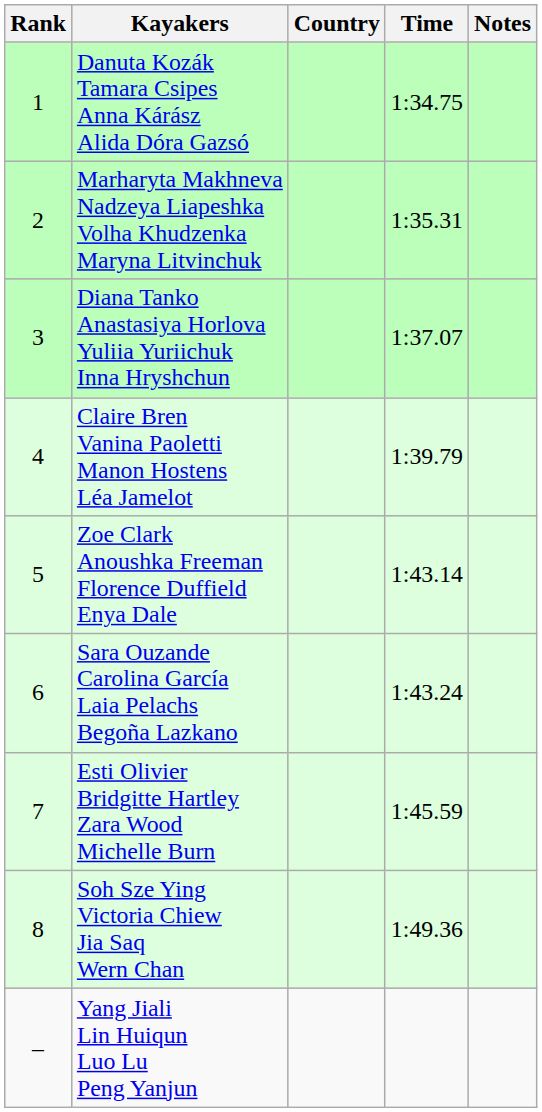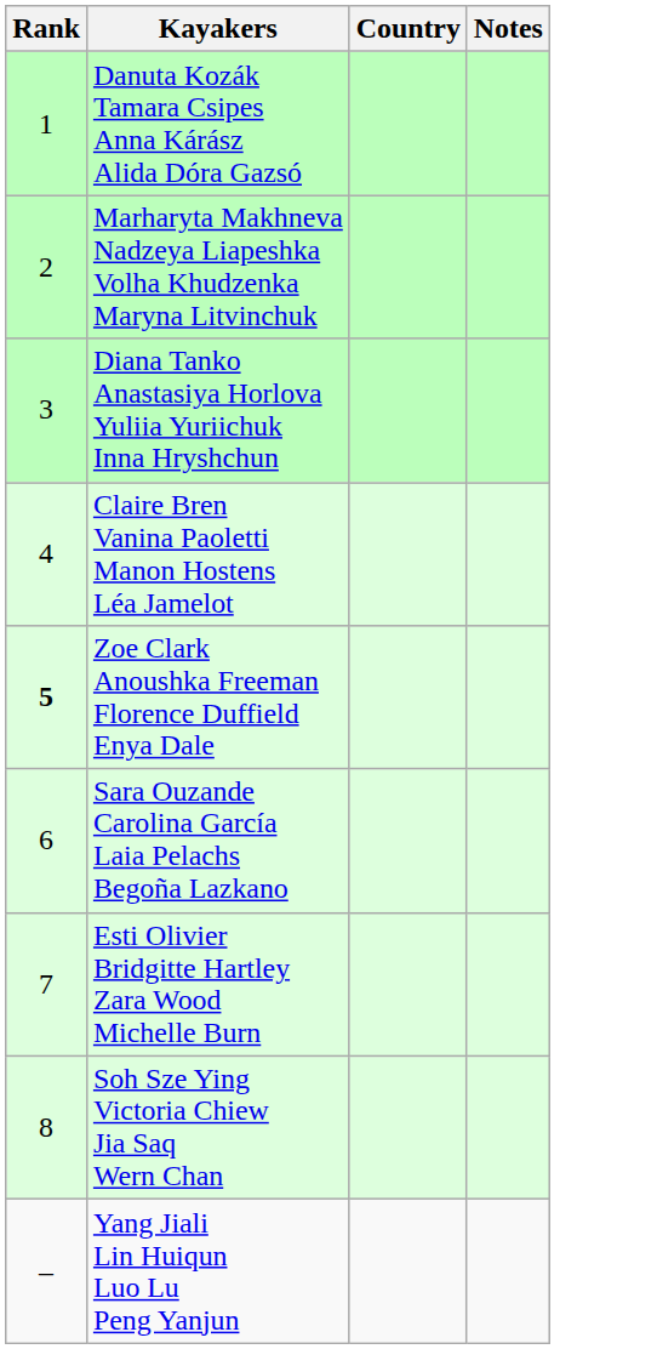 <table class="wikitable" style="text-align:center">
 <tr>
 <th>Rank</th>
 <th>Kayakers</th>
 <th>Country</th>
-<th>Time</th>
 <th>Notes</th>
 </tr>
 <tr bgcolor=bbffbb>
 <td>1</td>
 <td align="left"><a href='#'>Danuta Kozák</a><br><a href='#'>Tamara Csipes</a><br><a href='#'>Anna Kárász</a><br><a href='#'>Alida Dóra Gazsó</a></td>
 <td align="left"></td>
-<td>1:34.75</td>
 <td></td>
 </tr>
 <tr bgcolor=bbffbb>
 <td>2</td>
 <td align="left"><a href='#'>Marharyta Makhneva</a><br><a href='#'>Nadzeya Liapeshka</a><br><a href='#'>Volha Khudzenka</a><br><a href='#'>Maryna Litvinchuk</a></td>
 <td align="left"></td>
-<td>1:35.31</td>
 <td></td>
 </tr>
 <tr bgcolor=bbffbb>
 <td>3</td>
 <td align="left"><a href='#'>Diana Tanko</a><br><a href='#'>Anastasiya Horlova</a><br><a href='#'>Yuliia Yuriichuk</a><br><a href='#'>Inna Hryshchun</a></td>
 <td align="left"></td>
-<td>1:37.07</td>
 <td></td>
 </tr>
 <tr bgcolor=ddffdd>
 <td>4</td>
 <td align="left"><a href='#'>Claire Bren</a><br><a href='#'>Vanina Paoletti</a><br><a href='#'>Manon Hostens</a><br><a href='#'>Léa Jamelot</a></td>
 <td align="left"></td>
-<td>1:39.79</td>
 <td></td>
 </tr>
 <tr bgcolor=ddffdd>
-<td>5</td>
+<td><strong>5</strong></td>
 <td align="left"><a href='#'>Zoe Clark</a><br><a href='#'>Anoushka Freeman</a><br><a href='#'>Florence Duffield</a><br><a href='#'>Enya Dale</a></td>
 <td align="left"></td>
-<td>1:43.14</td>
 <td></td>
 </tr>
 <tr bgcolor=ddffdd>
 <td>6</td>
 <td align="left"><a href='#'>Sara Ouzande</a><br><a href='#'>Carolina García</a><br><a href='#'>Laia Pelachs</a><br><a href='#'>Begoña Lazkano</a></td>
 <td align="left"></td>
-<td>1:43.24</td>
 <td></td>
 </tr>
 <tr bgcolor=ddffdd>
 <td>7</td>
 <td align="left"><a href='#'>Esti Olivier</a><br><a href='#'>Bridgitte Hartley</a><br><a href='#'>Zara Wood</a><br><a href='#'>Michelle Burn</a></td>
 <td align="left"></td>
-<td>1:45.59</td>
 <td></td>
 </tr>
 <tr bgcolor=ddffdd>
 <td>8</td>
 <td align="left"><a href='#'>Soh Sze Ying</a><br><a href='#'>Victoria Chiew</a><br><a href='#'>Jia Saq</a><br><a href='#'>Wern Chan</a></td>
 <td align="left"></td>
-<td>1:49.36</td>
 <td></td>
 </tr>
 <tr>
 <td>–</td>
 <td align="left"><a href='#'>Yang Jiali</a><br><a href='#'>Lin Huiqun</a><br><a href='#'>Luo Lu</a><br><a href='#'>Peng Yanjun</a></td>
 <td align="left"></td>
 <td></td>
-<td></td>
 </tr>
 </table>
